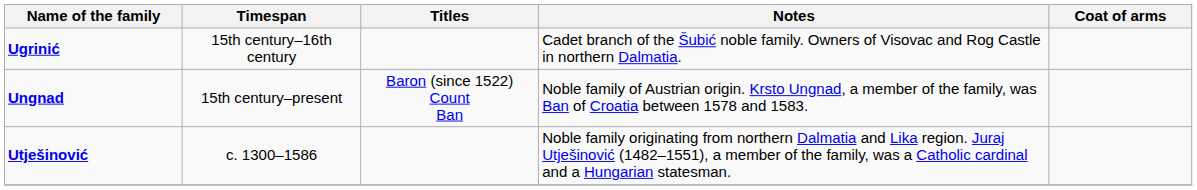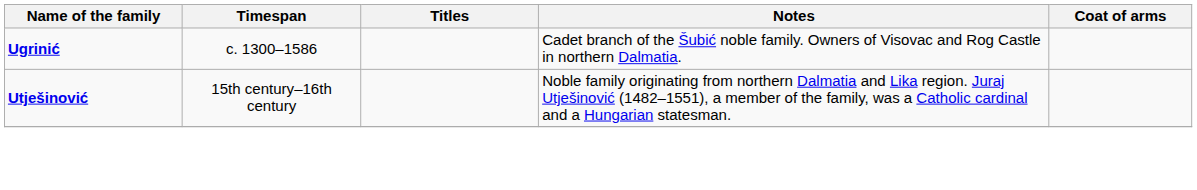 <table class="wikitable" style="text-align:center" width=100%>
 <tr>
 <th bgcolor="silver" ! width="15%">Name of the family</th>
 <th bgcolor="silver" ! width="15%">Timespan</th>
 <th bgcolor="silver" ! width="15%">Titles</th>
 <th bgcolor="silver" ! width="43%">Notes</th>
 <th bgcolor="silver" ! width="12%">Coat of arms</th>
 </tr>
 <tr>
 <td align="left"><strong><a href='#'>Ugrinić</a></strong></td>
-<td align="center">15th century–16th century</td>
+<td align="center">c. 1300–1586</td>
 <td align="center"></td>
 <td align="left">Cadet branch of the <a href='#'>Šubić</a> noble family. Owners of Visovac and Rog Castle in northern <a href='#'>Dalmatia</a>.</td>
 <td align="center"></td>
 </tr>
 <tr>
-<td align="left"><a href='#'><strong>Ungnad</strong></a></td>
-<td align="center">15th century–present</td>
-<td align="center"><a href='#'>Baron</a> (since 1522)<br><a href='#'>Count</a><br><a href='#'>Ban</a></td>
-<td align="left">Noble family of Austrian origin. <a href='#'>Krsto Ungnad</a>, a member of the family, was <a href='#'>Ban</a> of <a href='#'>Croatia</a> between 1578 and 1583.</td>
-<td align="center"></td>
-</tr>
-<tr>
 <td align="left"><a href='#'><strong>Utješinović</strong></a></td>
-<td align="center">c. 1300–1586</td>
+<td align="center">15th century–16th century</td>
 <td align="center"></td>
 <td align="left">Noble family originating from northern <a href='#'>Dalmatia</a> and <a href='#'>Lika</a> region. <a href='#'>Juraj Utješinović</a> (1482–1551), a member of the family, was a <a href='#'>Catholic cardinal</a> and a <a href='#'>Hungarian</a> statesman.</td>
 <td align="center"></td>
 </tr>
 <tr>
 </tr>
 </table>
